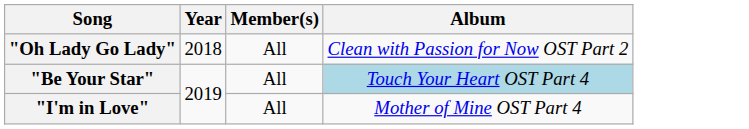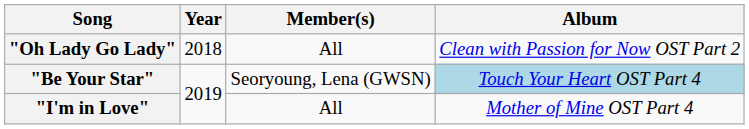 <table class="wikitable plainrowheaders" style="text-align:center;">
 <tr>
 <th>Song</th>
 <th>Year</th>
 <th>Member(s)</th>
 <th>Album</th>
 </tr>
 <tr>
 <th scope=row>"Oh Lady Go Lady"</th>
 <td>2018</td>
 <td>All</td>
 <td><em><a href='#'>Clean with Passion for Now</a> OST Part 2</em></td>
 </tr>
 <tr>
 <th scope=row>"Be Your Star"</th>
 <td rowspan="2">2019</td>
-<td>All</td>
+<td>Seoryoung, Lena (GWSN)</td>
 <td style="background: lightblue;"><em><a href='#'>Touch Your Heart</a> OST Part 4</em></td>
 </tr>
 <tr>
 <th scope=row>"I'm in Love"</th>
 <td>All</td>
 <td><em><a href='#'>Mother of Mine</a> OST Part 4</em></td>
 </tr>
 </table>
